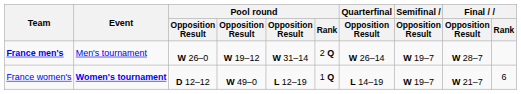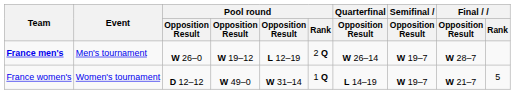 <table class=wikitable style=font-size:90%;text-align:center>
 <tr>
 <th rowspan=2>Team</th>
 <th rowspan=2>Event</th>
 <th colspan=4>Pool round</th>
 <th>Quarterfinal</th>
 <th>Semifinal / </th>
 <th colspan=2>Final /  / </th>
 </tr>
 <tr style=font-size:95%>
 <th>Opposition<br>Result</th>
 <th>Opposition<br>Result</th>
 <th>Opposition<br>Result</th>
 <th>Rank</th>
 <th>Opposition<br>Result</th>
 <th>Opposition<br>Result</th>
 <th>Opposition<br>Result</th>
 <th>Rank</th>
 </tr>
 <tr>
 <td align=left><strong><a href='#'>France men's</a></strong></td>
 <td align=left><a href='#'>Men's tournament</a></td>
 <td><br><strong>W</strong> 26–0</td>
 <td><br><strong>W</strong> 19–12</td>
-<td><br><strong>W</strong> 31–14</td>
+<td><br><strong>L</strong> 12–19</td>
 <td>2 <strong>Q</strong></td>
 <td><br><strong>W</strong> 26–14</td>
 <td><br><strong>W</strong> 19–7</td>
 <td><br><strong>W</strong> 28–7</td>
 <td></td>
 </tr>
 <tr>
 <td align=left><a href='#'>France women's</a></td>
-<td align=left><strong><a href='#'>Women's tournament</a></strong></td>
+<td align=left><a href='#'>Women's tournament</a></td>
 <td><br><strong>D</strong> 12–12</td>
 <td><br><strong>W</strong> 49–0</td>
-<td><br><strong>L</strong> 12–19</td>
+<td><br><strong>W</strong> 31–14</td>
 <td>1 <strong>Q</strong></td>
 <td><br><strong>L</strong> 14–19</td>
 <td><br><strong>W</strong> 19–7</td>
 <td><br><strong>W</strong> 21–7</td>
-<td>6</td>
+<td>5</td>
 </tr>
 </table>
